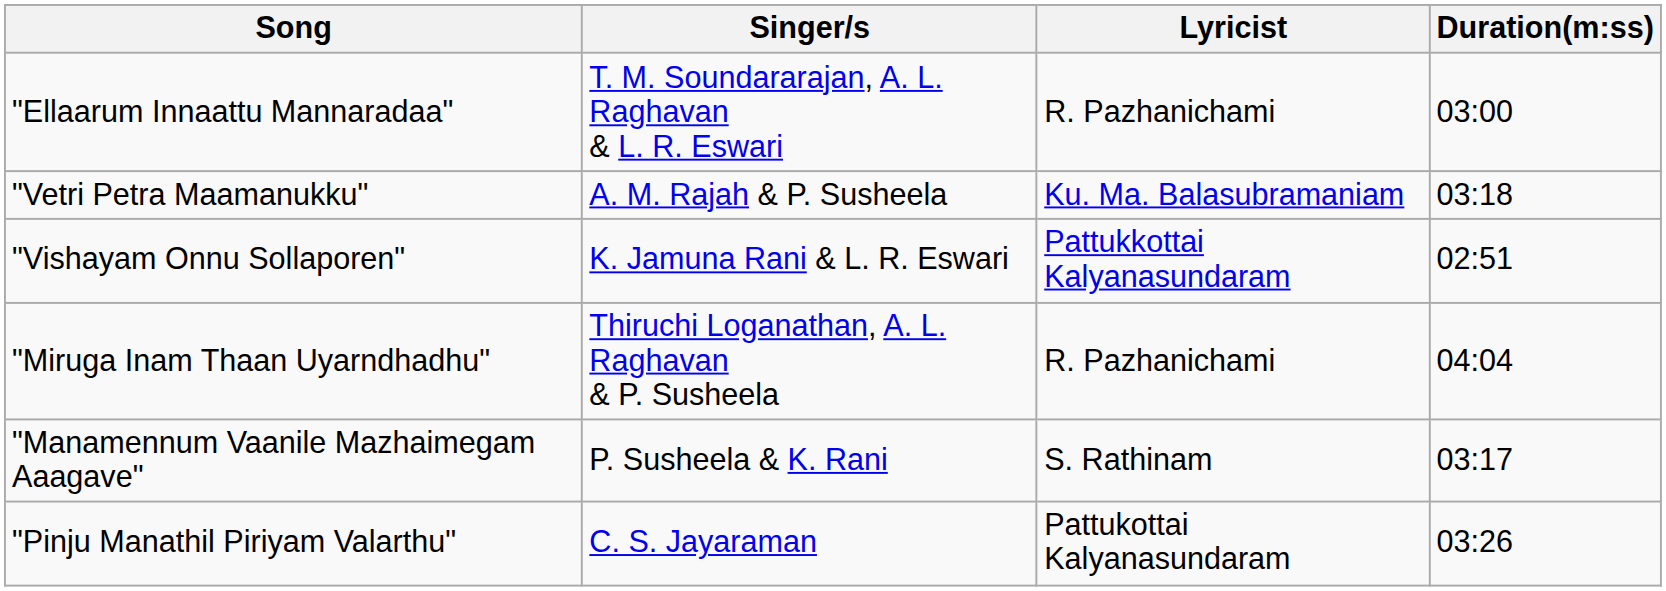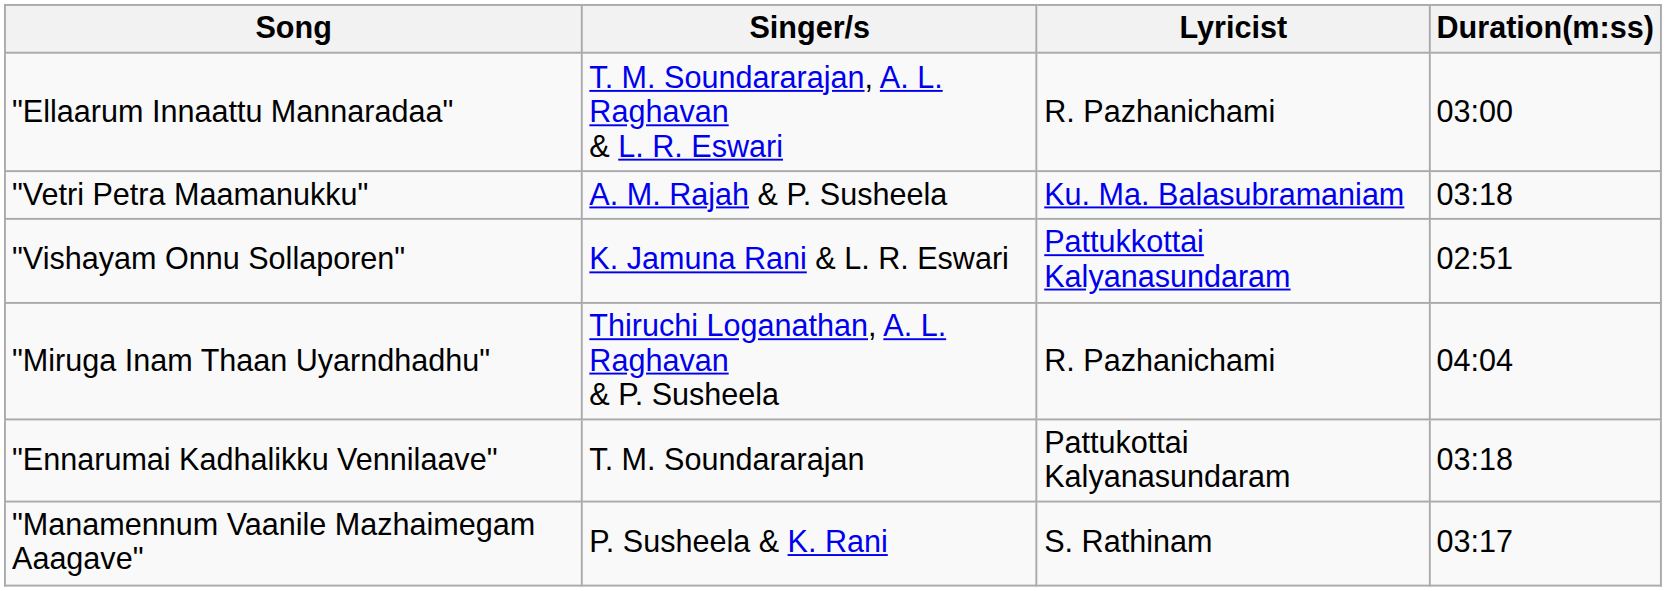 <table class="wikitable">
 <tr>
 <th>Song</th>
 <th>Singer/s</th>
 <th>Lyricist</th>
 <th>Duration(m:ss)</th>
 </tr>
 <tr>
 <td>"Ellaarum Innaattu Mannaradaa"</td>
 <td><a href='#'>T. M. Soundararajan</a>, <a href='#'>A. L. Raghavan</a><br>& <a href='#'>L. R. Eswari</a></td>
 <td>R. Pazhanichami</td>
 <td>03:00</td>
 </tr>
 <tr>
 <td>"Vetri Petra Maamanukku"</td>
 <td><a href='#'>A. M. Rajah</a> & P. Susheela</td>
 <td><a href='#'>Ku. Ma. Balasubramaniam</a></td>
 <td>03:18</td>
 </tr>
 <tr>
 <td>"Vishayam Onnu Sollaporen"</td>
 <td><a href='#'>K. Jamuna Rani</a> & L. R. Eswari</td>
 <td><a href='#'>Pattukkottai Kalyanasundaram</a></td>
 <td>02:51</td>
 </tr>
 <tr>
 <td>"Miruga Inam Thaan Uyarndhadhu"</td>
 <td><a href='#'>Thiruchi Loganathan</a>, <a href='#'>A. L. Raghavan</a><br>& P. Susheela</td>
 <td>R. Pazhanichami</td>
 <td>04:04</td>
 </tr>
 <tr>
+<td>"Ennarumai Kadhalikku Vennilaave"</td>
+<td>T. M. Soundararajan</td>
+<td>Pattukottai Kalyanasundaram</td>
+<td>03:18</td>
+</tr>
+<tr>
 <td>"Manamennum Vaanile Mazhaimegam Aaagave"</td>
 <td>P. Susheela & <a href='#'>K. Rani</a></td>
 <td>S. Rathinam</td>
 <td>03:17</td>
 </tr>
-<tr>
-<td>"Pinju Manathil Piriyam Valarthu"</td>
-<td><a href='#'>C. S. Jayaraman</a></td>
-<td>Pattukottai Kalyanasundaram</td>
-<td>03:26</td>
-</tr>
 </table>
